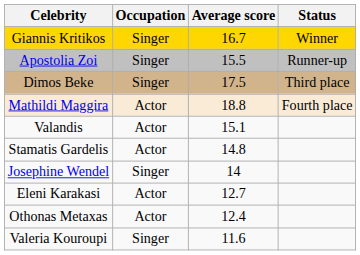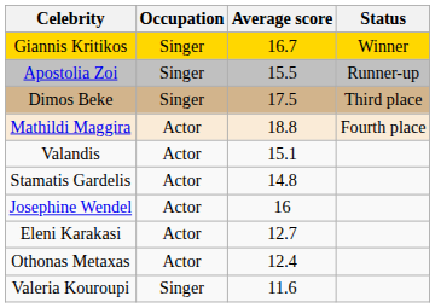 <table class="wikitable sortable" style="text-align:center;">
 <tr>
 <th>Celebrity</th>
 <th>Occupation</th>
 <th>Average score</th>
 <th>Status</th>
 </tr>
 <tr>
 <td bgcolor="gold">Giannis Kritikos</td>
 <td bgcolor="gold">Singer</td>
 <td bgcolor="gold">16.7</td>
 <td bgcolor="gold">Winner</td>
 </tr>
 <tr>
 <td bgcolor="silver"><a href='#'>Apostolia Zoi</a></td>
 <td bgcolor="silver">Singer</td>
 <td bgcolor="silver">15.5</td>
 <td bgcolor="silver">Runner-up</td>
 </tr>
 <tr>
 <td bgcolor="tan">Dimos Beke</td>
 <td bgcolor="tan">Singer</td>
 <td bgcolor="tan">17.5</td>
 <td bgcolor="tan">Third place</td>
 </tr>
 <tr bgcolor=antiquewhite>
 <td><a href='#'>Mathildi Maggira</a></td>
 <td>Actor</td>
 <td>18.8</td>
 <td>Fourth place</td>
 </tr>
 <tr>
 <td>Valandis</td>
 <td>Actor</td>
 <td>15.1</td>
 <td></td>
 </tr>
 <tr>
 <td>Stamatis Gardelis</td>
 <td>Actor</td>
 <td>14.8</td>
 <td></td>
 </tr>
 <tr>
 <td><a href='#'>Josephine Wendel</a></td>
-<td>Singer</td>
-<td>14</td>
+<td>Actor</td>
+<td>16</td>
 <td></td>
 </tr>
 <tr>
 <td>Eleni Karakasi</td>
 <td>Actor</td>
 <td>12.7</td>
 <td></td>
 </tr>
 <tr>
 <td>Othonas Metaxas</td>
 <td>Actor</td>
 <td>12.4</td>
 <td></td>
 </tr>
 <tr>
 <td>Valeria Kouroupi</td>
 <td>Singer</td>
 <td>11.6</td>
 <td></td>
 </tr>
 </table>
